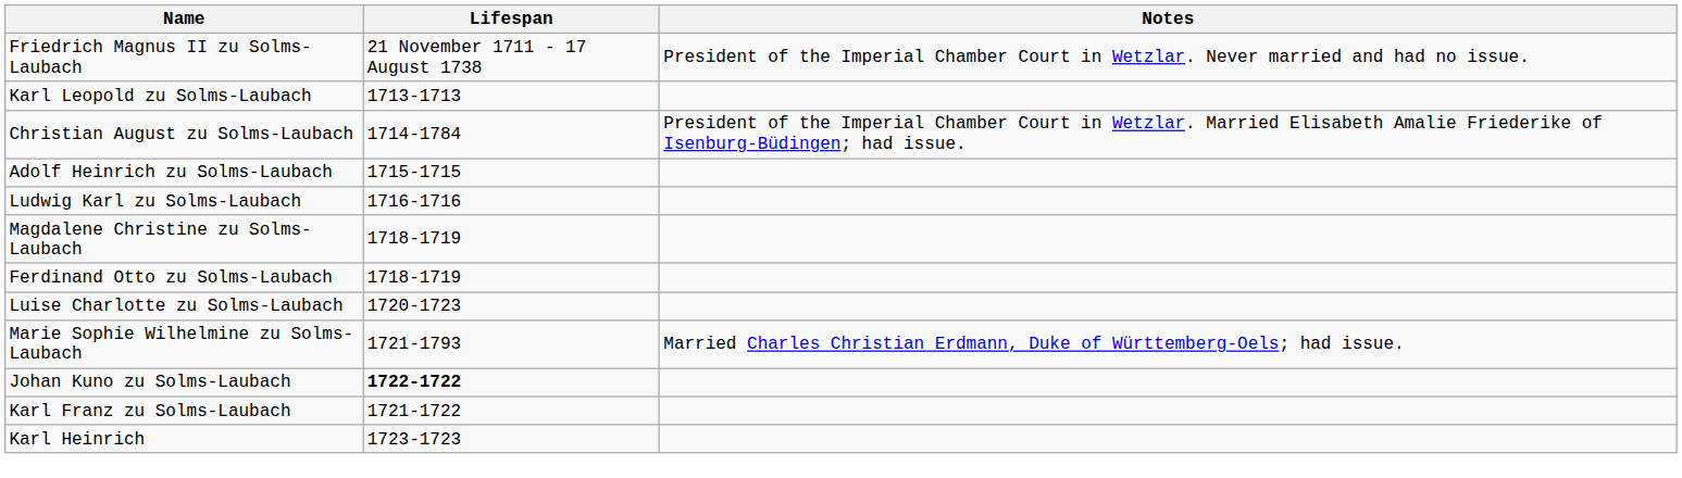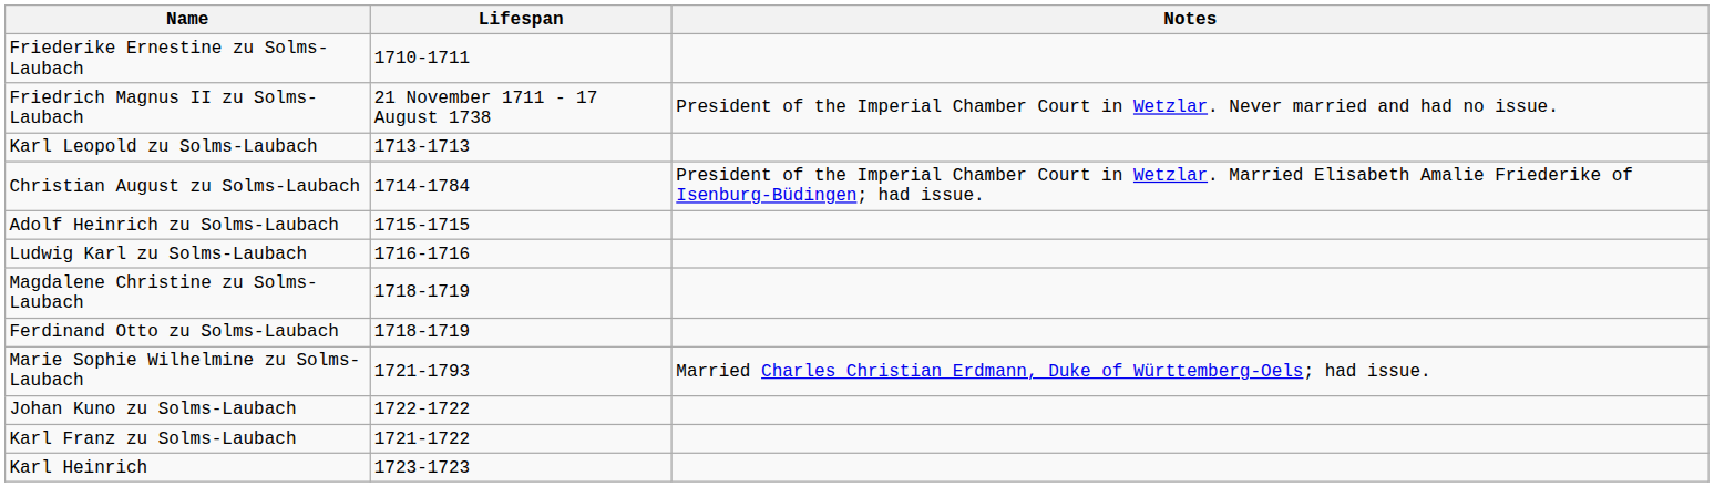 <table class="wikitable">
 <tr>
 <th>Name</th>
 <th>Lifespan</th>
 <th>Notes</th>
+</tr>
+<tr>
+<td>Friederike Ernestine zu Solms-Laubach</td>
+<td>1710-1711</td>
+<td></td>
 </tr>
 <tr>
 <td>Friedrich Magnus II zu Solms-Laubach</td>
 <td>21 November 1711 - 17 August 1738</td>
 <td>President of the Imperial Chamber Court in <a href='#'>Wetzlar</a>. Never married and had no issue.</td>
 </tr>
 <tr>
 <td>Karl Leopold zu Solms-Laubach</td>
 <td>1713-1713</td>
 <td></td>
 </tr>
 <tr>
 <td>Christian August zu Solms-Laubach</td>
 <td>1714-1784</td>
 <td>President of the Imperial Chamber Court in <a href='#'>Wetzlar</a>. Married Elisabeth Amalie Friederike of <a href='#'>Isenburg-Büdingen</a>; had issue.</td>
 </tr>
 <tr>
 <td>Adolf Heinrich zu Solms-Laubach</td>
 <td>1715-1715</td>
 <td></td>
 </tr>
 <tr>
 <td>Ludwig Karl zu Solms-Laubach</td>
 <td>1716-1716</td>
 <td></td>
 </tr>
 <tr>
 <td>Magdalene Christine zu Solms-Laubach</td>
 <td>1718-1719</td>
 <td></td>
 </tr>
 <tr>
 <td>Ferdinand Otto zu Solms-Laubach</td>
 <td>1718-1719</td>
 <td></td>
 </tr>
 <tr>
-<td>Luise Charlotte zu Solms-Laubach</td>
-<td>1720-1723</td>
-<td></td>
-</tr>
-<tr>
 <td>Marie Sophie Wilhelmine zu Solms-Laubach</td>
 <td>1721-1793</td>
 <td>Married <a href='#'>Charles Christian Erdmann, Duke of Württemberg-Oels</a>; had issue.</td>
 </tr>
 <tr>
 <td>Johan Kuno zu Solms-Laubach</td>
-<td><strong>1722-1722</strong></td>
+<td>1722-1722</td>
 <td></td>
 </tr>
 <tr>
 <td>Karl Franz zu Solms-Laubach</td>
 <td>1721-1722</td>
 <td></td>
 </tr>
 <tr>
 <td>Karl Heinrich</td>
 <td>1723-1723</td>
 <td></td>
 </tr>
 </table>
